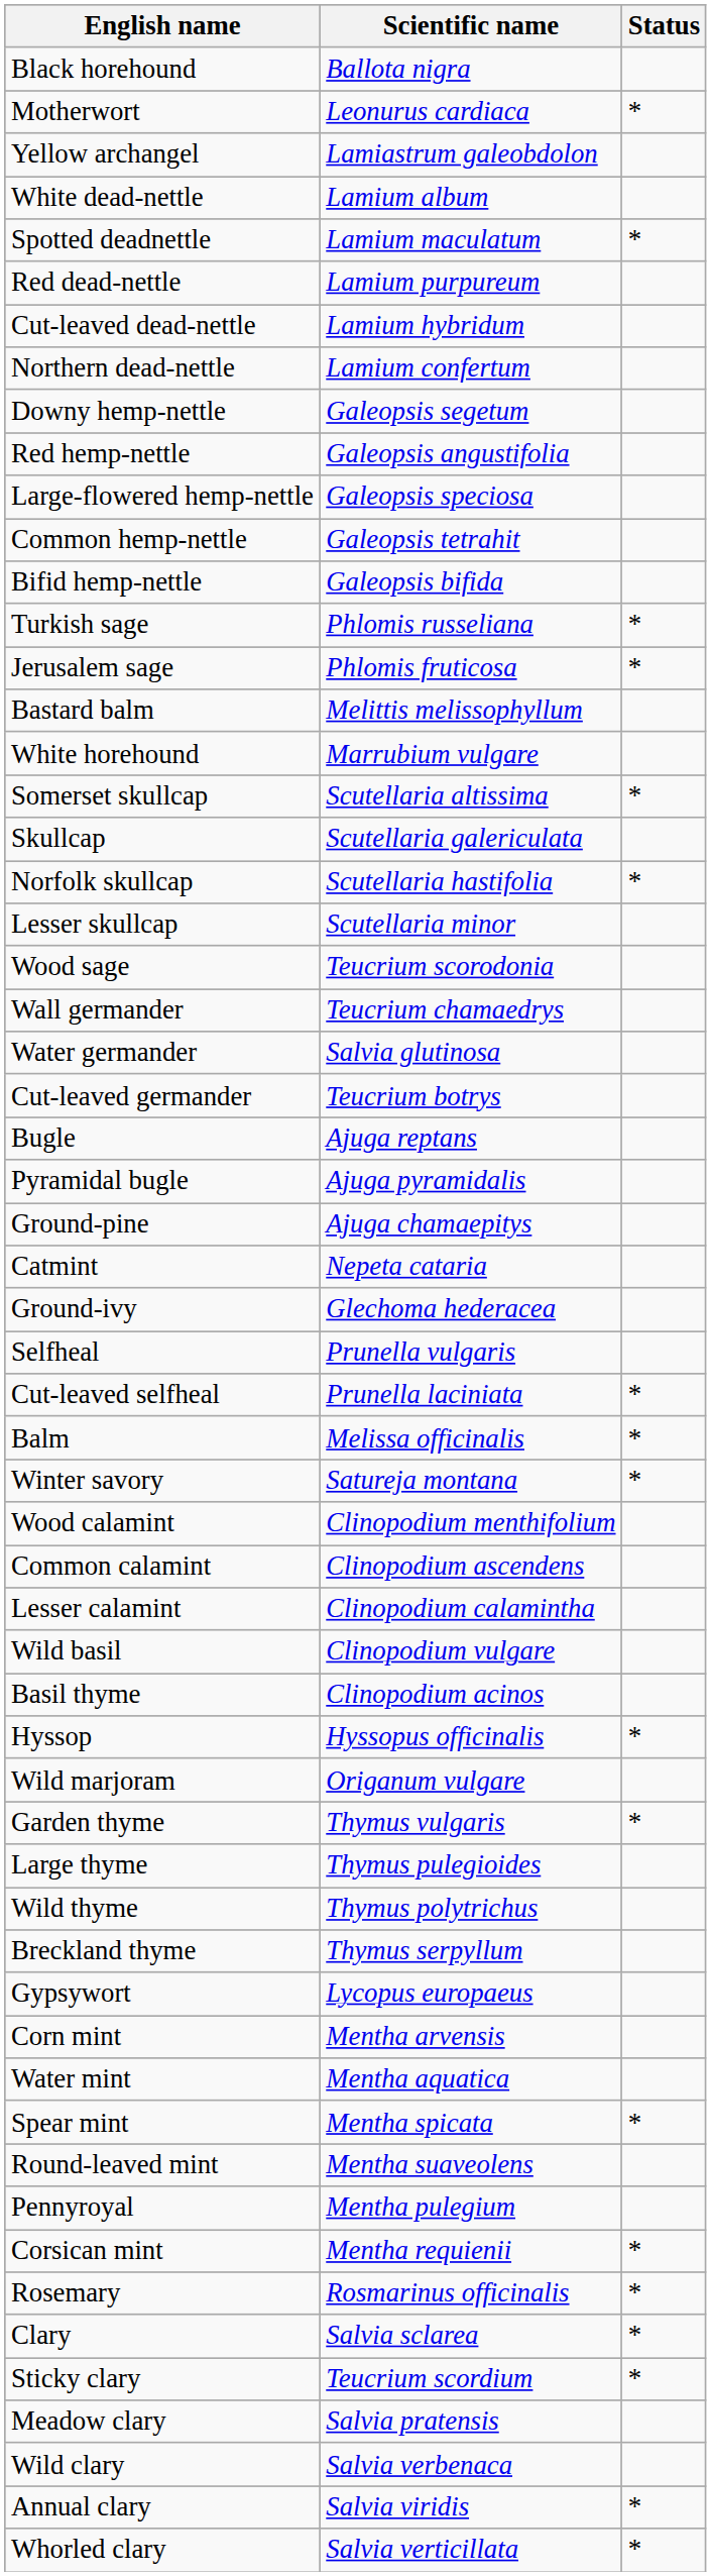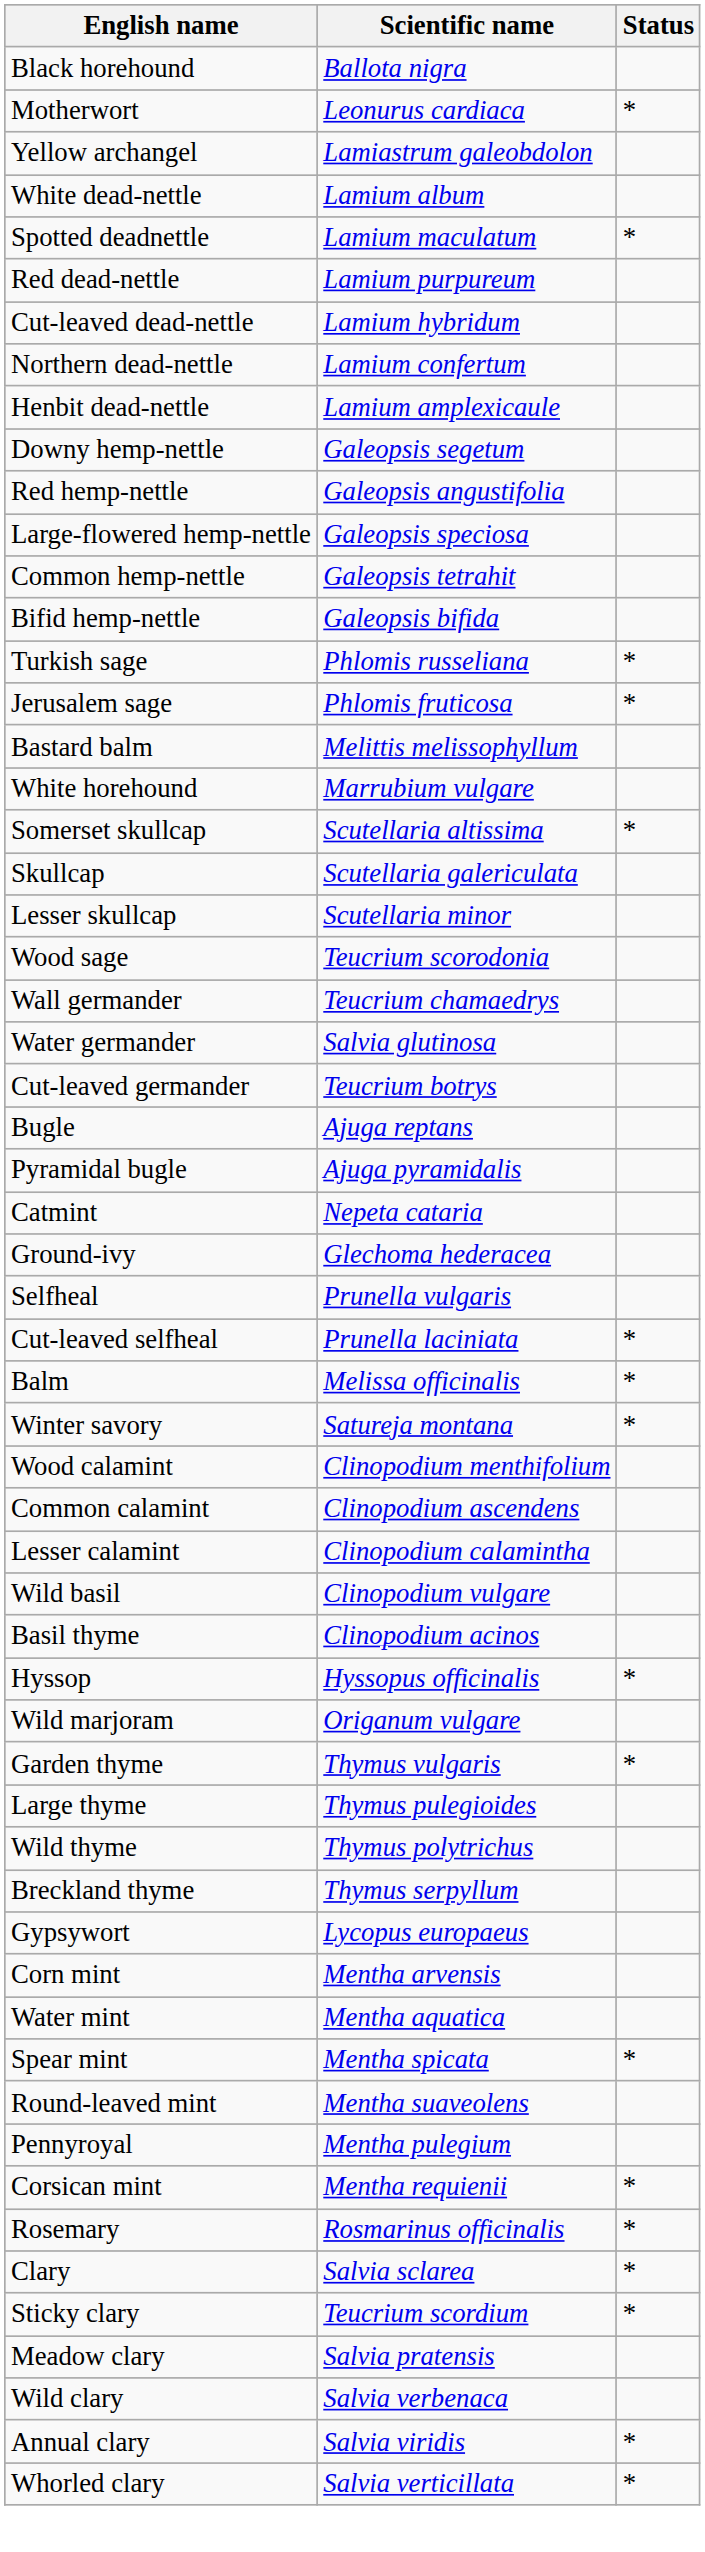 <table class="wikitable" |>
 <tr>
 <th>English name</th>
 <th>Scientific name</th>
 <th>Status</th>
 </tr>
 <tr>
 <td>Black horehound</td>
 <td><em><a href='#'>Ballota nigra</a></em></td>
 <td></td>
 </tr>
 <tr>
 <td>Motherwort</td>
 <td><em><a href='#'>Leonurus cardiaca</a></em></td>
 <td>*</td>
 </tr>
 <tr>
 <td>Yellow archangel</td>
 <td><em><a href='#'>Lamiastrum galeobdolon</a></em></td>
 <td></td>
 </tr>
 <tr>
 <td>White dead-nettle</td>
 <td><em><a href='#'>Lamium album</a></em></td>
 <td></td>
 </tr>
 <tr>
 <td>Spotted deadnettle</td>
 <td><em><a href='#'>Lamium maculatum</a></em></td>
 <td>*</td>
 </tr>
 <tr>
 <td>Red dead-nettle</td>
 <td><em><a href='#'>Lamium purpureum</a></em></td>
 <td></td>
 </tr>
 <tr>
 <td>Cut-leaved dead-nettle</td>
 <td><em><a href='#'>Lamium hybridum</a></em></td>
 <td></td>
 </tr>
 <tr>
 <td>Northern dead-nettle</td>
 <td><em><a href='#'>Lamium confertum</a></em></td>
+<td></td>
+</tr>
+<tr>
+<td>Henbit dead-nettle</td>
+<td><em><a href='#'>Lamium amplexicaule</a></em></td>
 <td></td>
 </tr>
 <tr>
 <td>Downy hemp-nettle</td>
 <td><em><a href='#'>Galeopsis segetum</a></em></td>
 <td></td>
 </tr>
 <tr>
 <td>Red hemp-nettle</td>
 <td><em><a href='#'>Galeopsis angustifolia</a></em></td>
 <td></td>
 </tr>
 <tr>
 <td>Large-flowered hemp-nettle</td>
 <td><em><a href='#'>Galeopsis speciosa</a></em></td>
 <td></td>
 </tr>
 <tr>
 <td>Common hemp-nettle</td>
 <td><em><a href='#'>Galeopsis tetrahit</a></em></td>
 <td></td>
 </tr>
 <tr>
 <td>Bifid hemp-nettle</td>
 <td><em><a href='#'>Galeopsis bifida</a></em></td>
 <td></td>
 </tr>
 <tr>
 <td>Turkish sage</td>
 <td><em><a href='#'>Phlomis russeliana</a></em></td>
 <td>*</td>
 </tr>
 <tr>
 <td>Jerusalem sage</td>
 <td><em><a href='#'>Phlomis fruticosa</a></em></td>
 <td>*</td>
 </tr>
 <tr>
 <td>Bastard balm</td>
 <td><em><a href='#'>Melittis melissophyllum</a></em></td>
 <td></td>
 </tr>
 <tr>
 <td>White horehound</td>
 <td><em><a href='#'>Marrubium vulgare</a></em></td>
 <td></td>
 </tr>
 <tr>
 <td>Somerset skullcap</td>
 <td><em><a href='#'>Scutellaria altissima</a></em></td>
 <td>*</td>
 </tr>
 <tr>
 <td>Skullcap</td>
 <td><em><a href='#'>Scutellaria galericulata</a></em></td>
 <td></td>
 </tr>
 <tr>
-<td>Norfolk skullcap</td>
-<td><em><a href='#'>Scutellaria hastifolia</a></em></td>
-<td>*</td>
-</tr>
-<tr>
 <td>Lesser skullcap</td>
 <td><em><a href='#'>Scutellaria minor</a></em></td>
 <td></td>
 </tr>
 <tr>
 <td>Wood sage</td>
 <td><em><a href='#'>Teucrium scorodonia</a></em></td>
 <td></td>
 </tr>
 <tr>
 <td>Wall germander</td>
 <td><em><a href='#'>Teucrium chamaedrys</a></em></td>
 <td></td>
 </tr>
 <tr>
 <td>Water germander</td>
 <td><em><a href='#'>Salvia glutinosa</a></em></td>
 <td></td>
 </tr>
 <tr>
 <td>Cut-leaved germander</td>
 <td><em><a href='#'>Teucrium botrys</a></em></td>
 <td></td>
 </tr>
 <tr>
 <td>Bugle</td>
 <td><em><a href='#'>Ajuga reptans</a></em></td>
 <td></td>
 </tr>
 <tr>
 <td>Pyramidal bugle</td>
 <td><em><a href='#'>Ajuga pyramidalis</a></em></td>
-<td></td>
-</tr>
-<tr>
-<td>Ground-pine</td>
-<td><em><a href='#'>Ajuga chamaepitys</a></em></td>
 <td></td>
 </tr>
 <tr>
 <td>Catmint</td>
 <td><em><a href='#'>Nepeta cataria</a></em></td>
 <td></td>
 </tr>
 <tr>
 <td>Ground-ivy</td>
 <td><em><a href='#'>Glechoma hederacea</a></em></td>
 <td></td>
 </tr>
 <tr>
 <td>Selfheal</td>
 <td><em><a href='#'>Prunella vulgaris</a></em></td>
 <td></td>
 </tr>
 <tr>
 <td>Cut-leaved selfheal</td>
 <td><em><a href='#'>Prunella laciniata</a></em></td>
 <td>*</td>
 </tr>
 <tr>
 <td>Balm</td>
 <td><em><a href='#'>Melissa officinalis</a></em></td>
 <td>*</td>
 </tr>
 <tr>
 <td>Winter savory</td>
 <td><em><a href='#'>Satureja montana</a></em></td>
 <td>*</td>
 </tr>
 <tr>
 <td>Wood calamint</td>
 <td><em><a href='#'>Clinopodium menthifolium</a></em></td>
 <td></td>
 </tr>
 <tr>
 <td>Common calamint</td>
 <td><em><a href='#'>Clinopodium ascendens</a></em></td>
 <td></td>
 </tr>
 <tr>
 <td>Lesser calamint</td>
 <td><em><a href='#'>Clinopodium calamintha</a></em></td>
 <td></td>
 </tr>
 <tr>
 <td>Wild basil</td>
 <td><em><a href='#'>Clinopodium vulgare</a></em></td>
 <td></td>
 </tr>
 <tr>
 <td>Basil thyme</td>
 <td><em><a href='#'>Clinopodium acinos</a></em></td>
 <td></td>
 </tr>
 <tr>
 <td>Hyssop</td>
 <td><em><a href='#'>Hyssopus officinalis</a></em></td>
 <td>*</td>
 </tr>
 <tr>
 <td>Wild marjoram</td>
 <td><em><a href='#'>Origanum vulgare</a></em></td>
 <td></td>
 </tr>
 <tr>
 <td>Garden thyme</td>
 <td><em><a href='#'>Thymus vulgaris</a></em></td>
 <td>*</td>
 </tr>
 <tr>
 <td>Large thyme</td>
 <td><em><a href='#'>Thymus pulegioides</a></em></td>
 <td></td>
 </tr>
 <tr>
 <td>Wild thyme</td>
 <td><em><a href='#'>Thymus polytrichus</a></em></td>
 <td></td>
 </tr>
 <tr>
 <td>Breckland thyme</td>
 <td><em><a href='#'>Thymus serpyllum</a></em></td>
 <td></td>
 </tr>
 <tr>
 <td>Gypsywort</td>
 <td><em><a href='#'>Lycopus europaeus</a></em></td>
 <td></td>
 </tr>
 <tr>
 <td>Corn mint</td>
 <td><em><a href='#'>Mentha arvensis</a></em></td>
 <td></td>
 </tr>
 <tr>
 <td>Water mint</td>
 <td><em><a href='#'>Mentha aquatica</a></em></td>
 <td></td>
 </tr>
 <tr>
 <td>Spear mint</td>
 <td><em><a href='#'>Mentha spicata</a></em></td>
 <td>*</td>
 </tr>
 <tr>
 <td>Round-leaved mint</td>
 <td><em><a href='#'>Mentha suaveolens</a></em></td>
 <td></td>
 </tr>
 <tr>
 <td>Pennyroyal</td>
 <td><em><a href='#'>Mentha pulegium</a></em></td>
 <td></td>
 </tr>
 <tr>
 <td>Corsican mint</td>
 <td><em><a href='#'>Mentha requienii</a></em></td>
 <td>*</td>
 </tr>
 <tr>
 <td>Rosemary</td>
 <td><em><a href='#'>Rosmarinus officinalis</a></em></td>
 <td>*</td>
 </tr>
 <tr>
 <td>Clary</td>
 <td><em><a href='#'>Salvia sclarea</a></em></td>
 <td>*</td>
 </tr>
 <tr>
 <td>Sticky clary</td>
 <td><em><a href='#'>Teucrium scordium</a></em></td>
 <td>*</td>
 </tr>
 <tr>
 <td>Meadow clary</td>
 <td><em><a href='#'>Salvia pratensis</a></em></td>
 <td></td>
 </tr>
 <tr>
 <td>Wild clary</td>
 <td><em><a href='#'>Salvia verbenaca</a></em></td>
 <td></td>
 </tr>
 <tr>
 <td>Annual clary</td>
 <td><em><a href='#'>Salvia viridis</a></em></td>
 <td>*</td>
 </tr>
 <tr>
 <td>Whorled clary</td>
 <td><em><a href='#'>Salvia verticillata</a></em></td>
 <td>*</td>
 </tr>
 </table>
